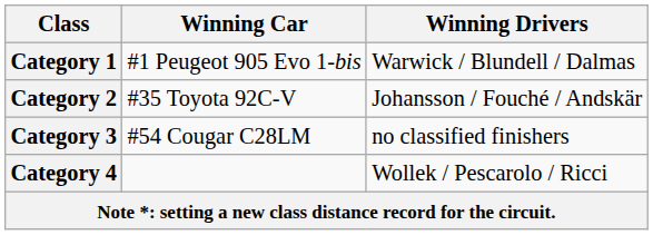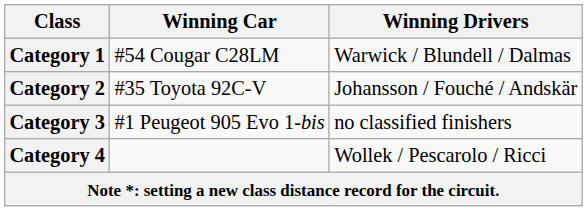 <table class="wikitable" style="font-size: 95%">
 <tr>
 <th>Class</th>
 <th>Winning Car</th>
 <th>Winning Drivers</th>
 </tr>
 <tr>
 <th>Category 1</th>
-<td>#1 Peugeot 905 Evo 1-<em>bis</em></td>
+<td>#54 Cougar C28LM</td>
 <td>Warwick / Blundell / Dalmas</td>
 </tr>
 <tr>
 <th>Category 2</th>
 <td>#35 Toyota 92C-V</td>
 <td>Johansson / Fouché / Andskär</td>
 </tr>
 <tr>
 <th>Category 3</th>
-<td>#54 Cougar C28LM</td>
+<td>#1 Peugeot 905 Evo 1-<em>bis</em></td>
 <td>no classified finishers</td>
 </tr>
 <tr>
 <th>Category 4</th>
 <td></td>
 <td>Wollek / Pescarolo / Ricci</td>
 </tr>
 <tr>
 <th colspan="3"><small><strong>Note *</strong>: setting a new class distance record for the circuit.</small></th>
 </tr>
 </table>
